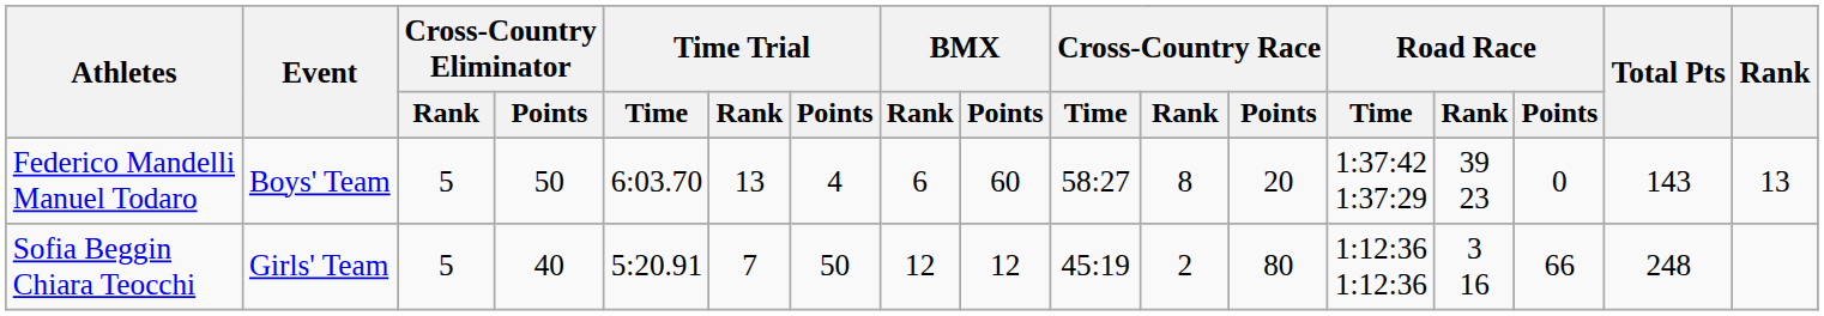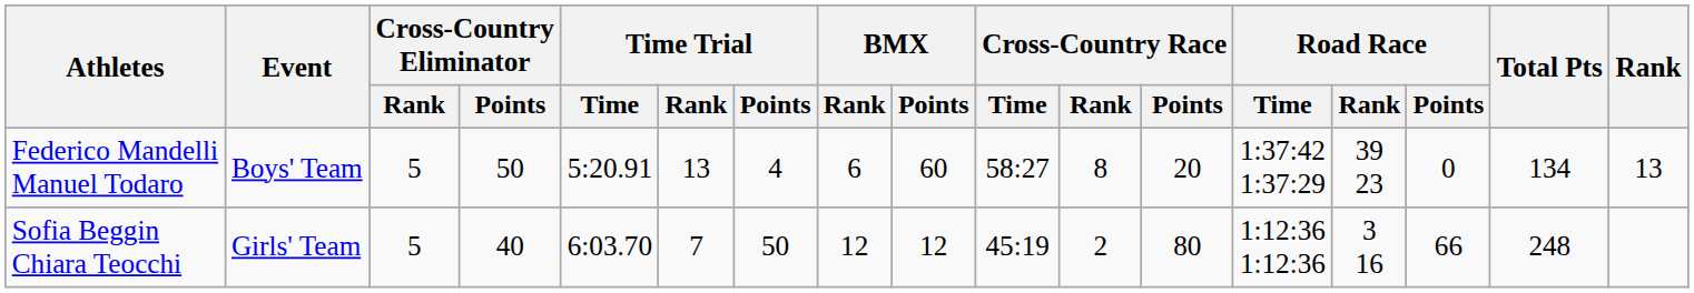 <table class="wikitable" style="font-size:90%;">
 <tr>
 <th rowspan=2>Athletes</th>
 <th rowspan=2>Event</th>
 <th colspan=2>Cross-Country<br>Eliminator</th>
 <th colspan=3>Time Trial</th>
 <th colspan=2>BMX</th>
 <th colspan=3>Cross-Country Race</th>
 <th colspan=3>Road Race</th>
 <th rowspan=2>Total Pts</th>
 <th rowspan=2>Rank</th>
 </tr>
 <tr style="font-size:95%">
 <th>Rank</th>
 <th>Points</th>
 <th>Time</th>
 <th>Rank</th>
 <th>Points</th>
 <th>Rank</th>
 <th>Points</th>
 <th>Time</th>
 <th>Rank</th>
 <th>Points</th>
 <th>Time</th>
 <th>Rank</th>
 <th>Points</th>
 </tr>
 <tr align=center>
 <td align=left><a href='#'>Federico Mandelli</a><br><a href='#'>Manuel Todaro</a></td>
 <td align=left><a href='#'>Boys' Team</a></td>
 <td>5</td>
 <td>50</td>
-<td>6:03.70</td>
+<td>5:20.91</td>
 <td>13</td>
 <td>4</td>
 <td>6</td>
 <td>60</td>
 <td>58:27</td>
 <td>8</td>
 <td>20</td>
 <td>1:37:42<br>1:37:29</td>
 <td>39<br>23</td>
 <td>0</td>
-<td>143</td>
+<td>134</td>
 <td>13</td>
 </tr>
 <tr align=center>
 <td align=left><a href='#'>Sofia Beggin</a><br><a href='#'>Chiara Teocchi</a></td>
 <td align=left><a href='#'>Girls' Team</a></td>
 <td>5</td>
 <td>40</td>
-<td>5:20.91</td>
+<td>6:03.70</td>
 <td>7</td>
 <td>50</td>
 <td>12</td>
 <td>12</td>
 <td>45:19</td>
 <td>2</td>
 <td>80</td>
 <td>1:12:36<br>1:12:36</td>
 <td>3<br>16</td>
 <td>66</td>
 <td>248</td>
 <td></td>
 </tr>
 </table>
